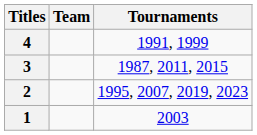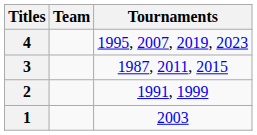 <table class="wikitable">
 <tr>
 <th>Titles</th>
 <th>Team</th>
 <th>Tournaments</th>
 </tr>
 <tr>
 <th>4</th>
 <td></td>
-<td align=center><a href='#'>1991</a>, <a href='#'>1999</a></td>
+<td align=center><a href='#'>1995</a>, <a href='#'>2007</a>, <a href='#'>2019</a>, <a href='#'>2023</a></td>
 </tr>
 <tr>
 <th>3</th>
 <td></td>
 <td align=center><a href='#'>1987</a>, <a href='#'>2011</a>, <a href='#'>2015</a></td>
 </tr>
 <tr>
 <th>2</th>
 <td></td>
-<td align=center><a href='#'>1995</a>, <a href='#'>2007</a>, <a href='#'>2019</a>, <a href='#'>2023</a></td>
+<td align=center><a href='#'>1991</a>, <a href='#'>1999</a></td>
 </tr>
 <tr>
 <th>1</th>
 <td></td>
 <td align=center><a href='#'>2003</a></td>
 </tr>
 </table>
